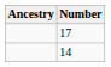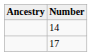 <table style="float: center;" class="wikitable">
 <tr>
 <th style="background:#efefef;">Ancestry</th>
 <th style="background:#efefef;">Number</th>
 </tr>
 <tr>
 <td></td>
-<td>17</td>
+<td>14</td>
 </tr>
 <tr>
 <td></td>
-<td>14</td>
+<td>17</td>
 </tr>
 </table>
